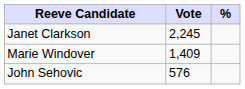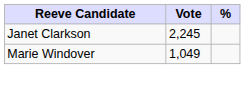 <table class="wikitable">
 <tr>
 <th style="background:#ddf; width:200px;">Reeve Candidate </th>
 <th style="background:#ddf; width:50px;">Vote</th>
 <th style="background:#ddf; width:30px;">%</th>
 </tr>
 <tr>
 <td>Janet Clarkson</td>
 <td>2,245</td>
 <td></td>
 </tr>
 <tr>
 <td>Marie Windover</td>
-<td>1,409</td>
-<td></td>
-</tr>
-<tr>
-<td>John Sehovic</td>
-<td>576</td>
+<td>1,049</td>
 <td></td>
 </tr>
 </table>
